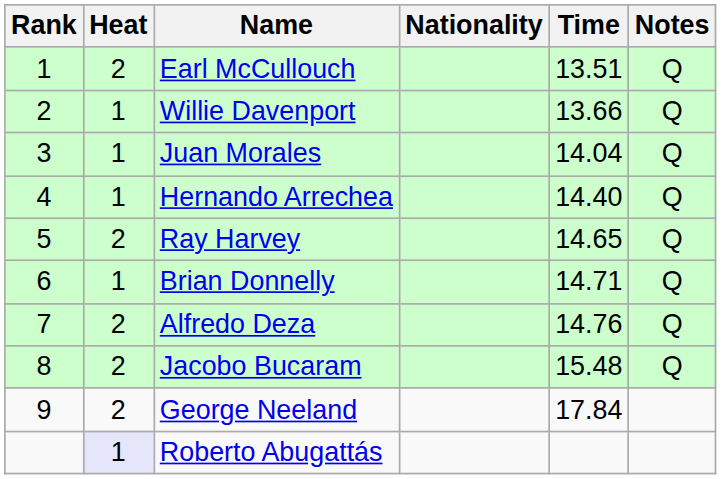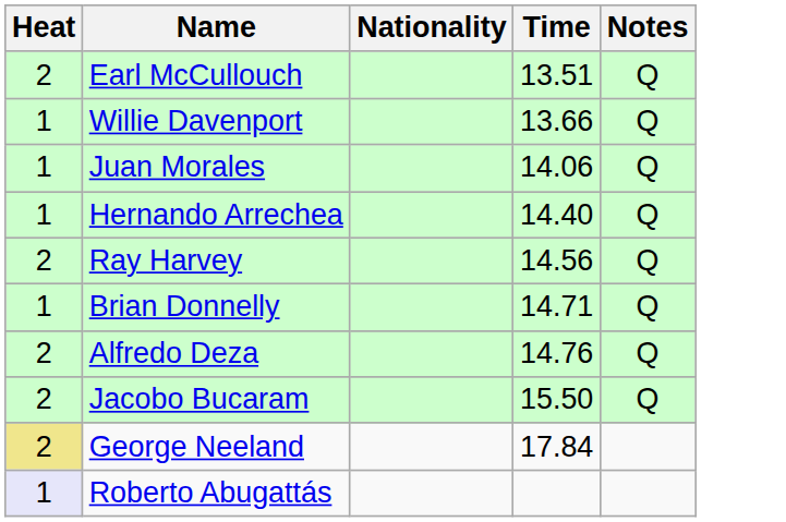 <table class="wikitable sortable" style="text-align:center">
 <tr>
-<th>Rank</th>
 <th>Heat</th>
 <th>Name</th>
 <th>Nationality</th>
 <th>Time</th>
 <th>Notes</th>
 </tr>
 <tr bgcolor=ccffcc>
-<td>1</td>
 <td>2</td>
 <td align=left><a href='#'>Earl McCullouch</a></td>
 <td align=left></td>
 <td>13.51</td>
 <td>Q</td>
 </tr>
 <tr bgcolor=ccffcc>
-<td>2</td>
 <td>1</td>
 <td align=left><a href='#'>Willie Davenport</a></td>
 <td align=left></td>
 <td>13.66</td>
 <td>Q</td>
 </tr>
 <tr bgcolor=ccffcc>
-<td>3</td>
 <td>1</td>
 <td align=left><a href='#'>Juan Morales</a></td>
 <td align=left></td>
-<td>14.04</td>
+<td>14.06</td>
 <td>Q</td>
 </tr>
 <tr bgcolor=ccffcc>
-<td>4</td>
 <td>1</td>
 <td align=left><a href='#'>Hernando Arrechea</a></td>
 <td align=left></td>
 <td>14.40</td>
 <td>Q</td>
 </tr>
 <tr bgcolor=ccffcc>
-<td>5</td>
 <td>2</td>
 <td align=left><a href='#'>Ray Harvey</a></td>
 <td align=left></td>
-<td>14.65</td>
+<td>14.56</td>
 <td>Q</td>
 </tr>
 <tr bgcolor=ccffcc>
-<td>6</td>
 <td>1</td>
 <td align=left><a href='#'>Brian Donnelly</a></td>
 <td align=left></td>
 <td>14.71</td>
 <td>Q</td>
 </tr>
 <tr bgcolor=ccffcc>
-<td>7</td>
 <td>2</td>
 <td align=left><a href='#'>Alfredo Deza</a></td>
 <td align=left></td>
 <td>14.76</td>
 <td>Q</td>
 </tr>
 <tr bgcolor=ccffcc>
-<td>8</td>
 <td>2</td>
 <td align=left><a href='#'>Jacobo Bucaram</a></td>
 <td align=left></td>
-<td>15.48</td>
+<td>15.50</td>
 <td>Q</td>
 </tr>
 <tr>
-<td>9</td>
-<td>2</td>
+<td style="background: khaki;">2</td>
 <td align=left><a href='#'>George Neeland</a></td>
 <td align=left></td>
 <td>17.84</td>
 <td></td>
 </tr>
 <tr>
-<td></td>
 <td style="background: lavender;">1</td>
 <td align=left><a href='#'>Roberto Abugattás</a></td>
 <td align=left></td>
 <td></td>
 <td></td>
 </tr>
 </table>
